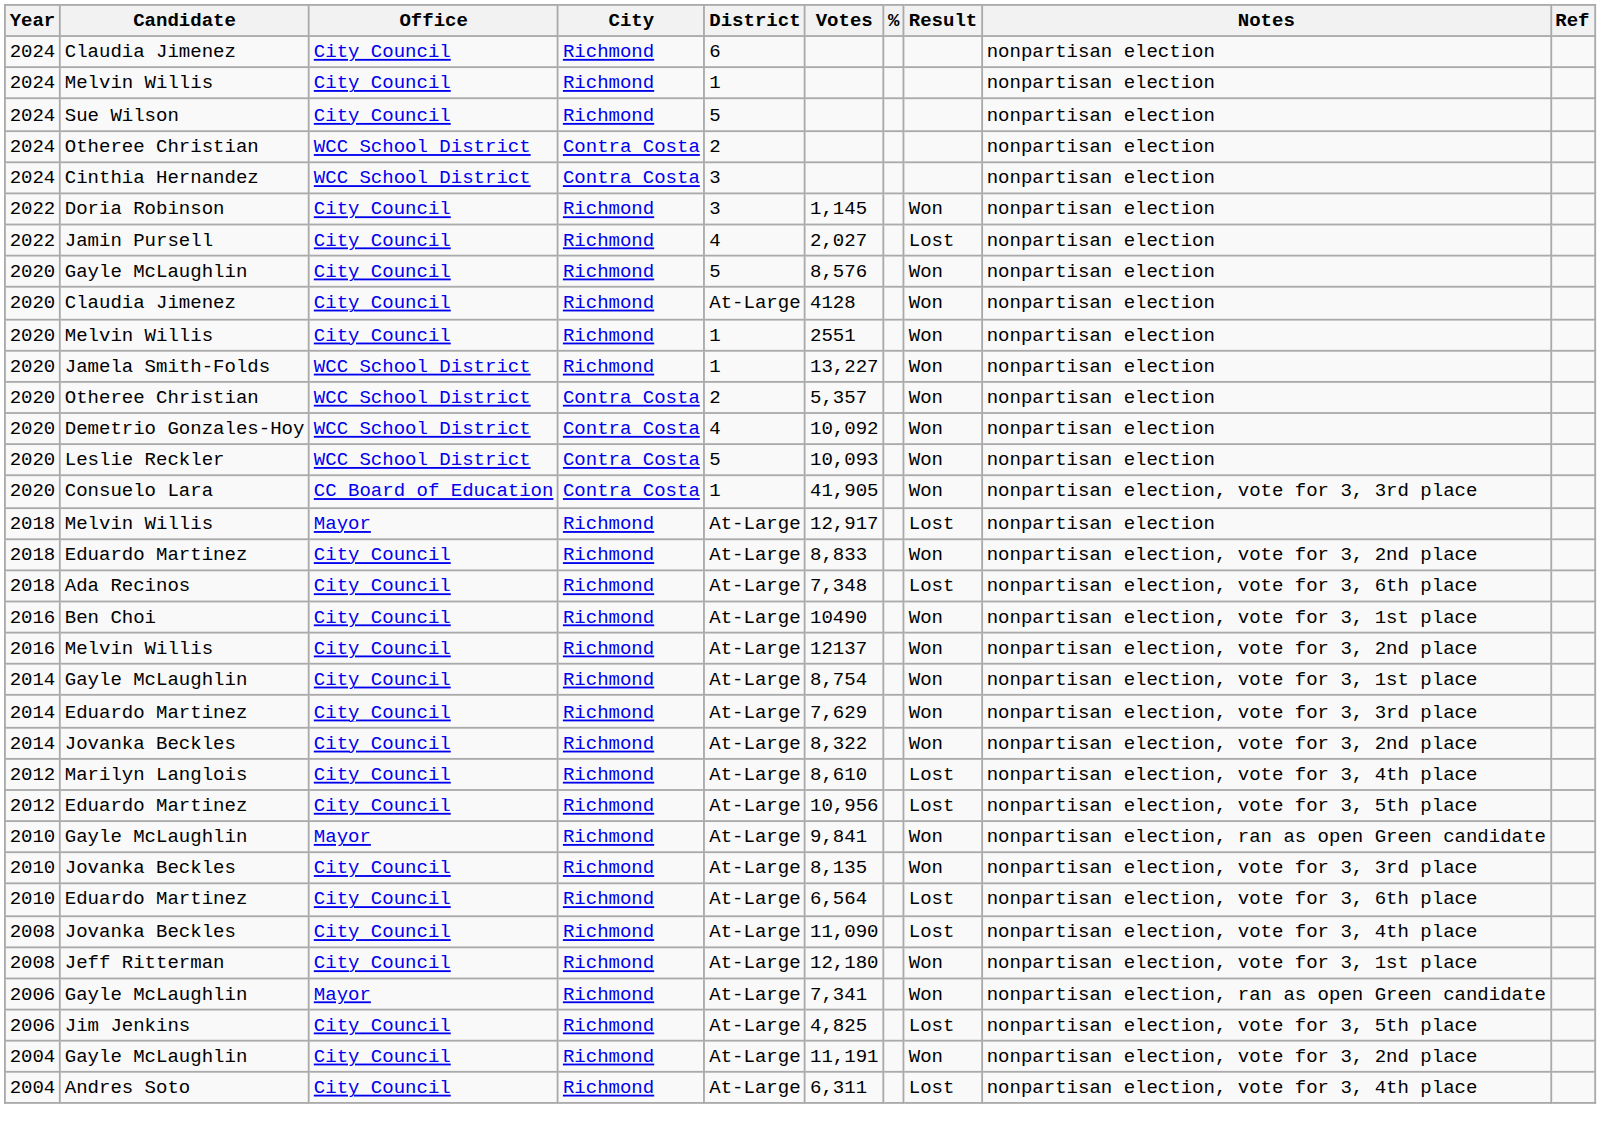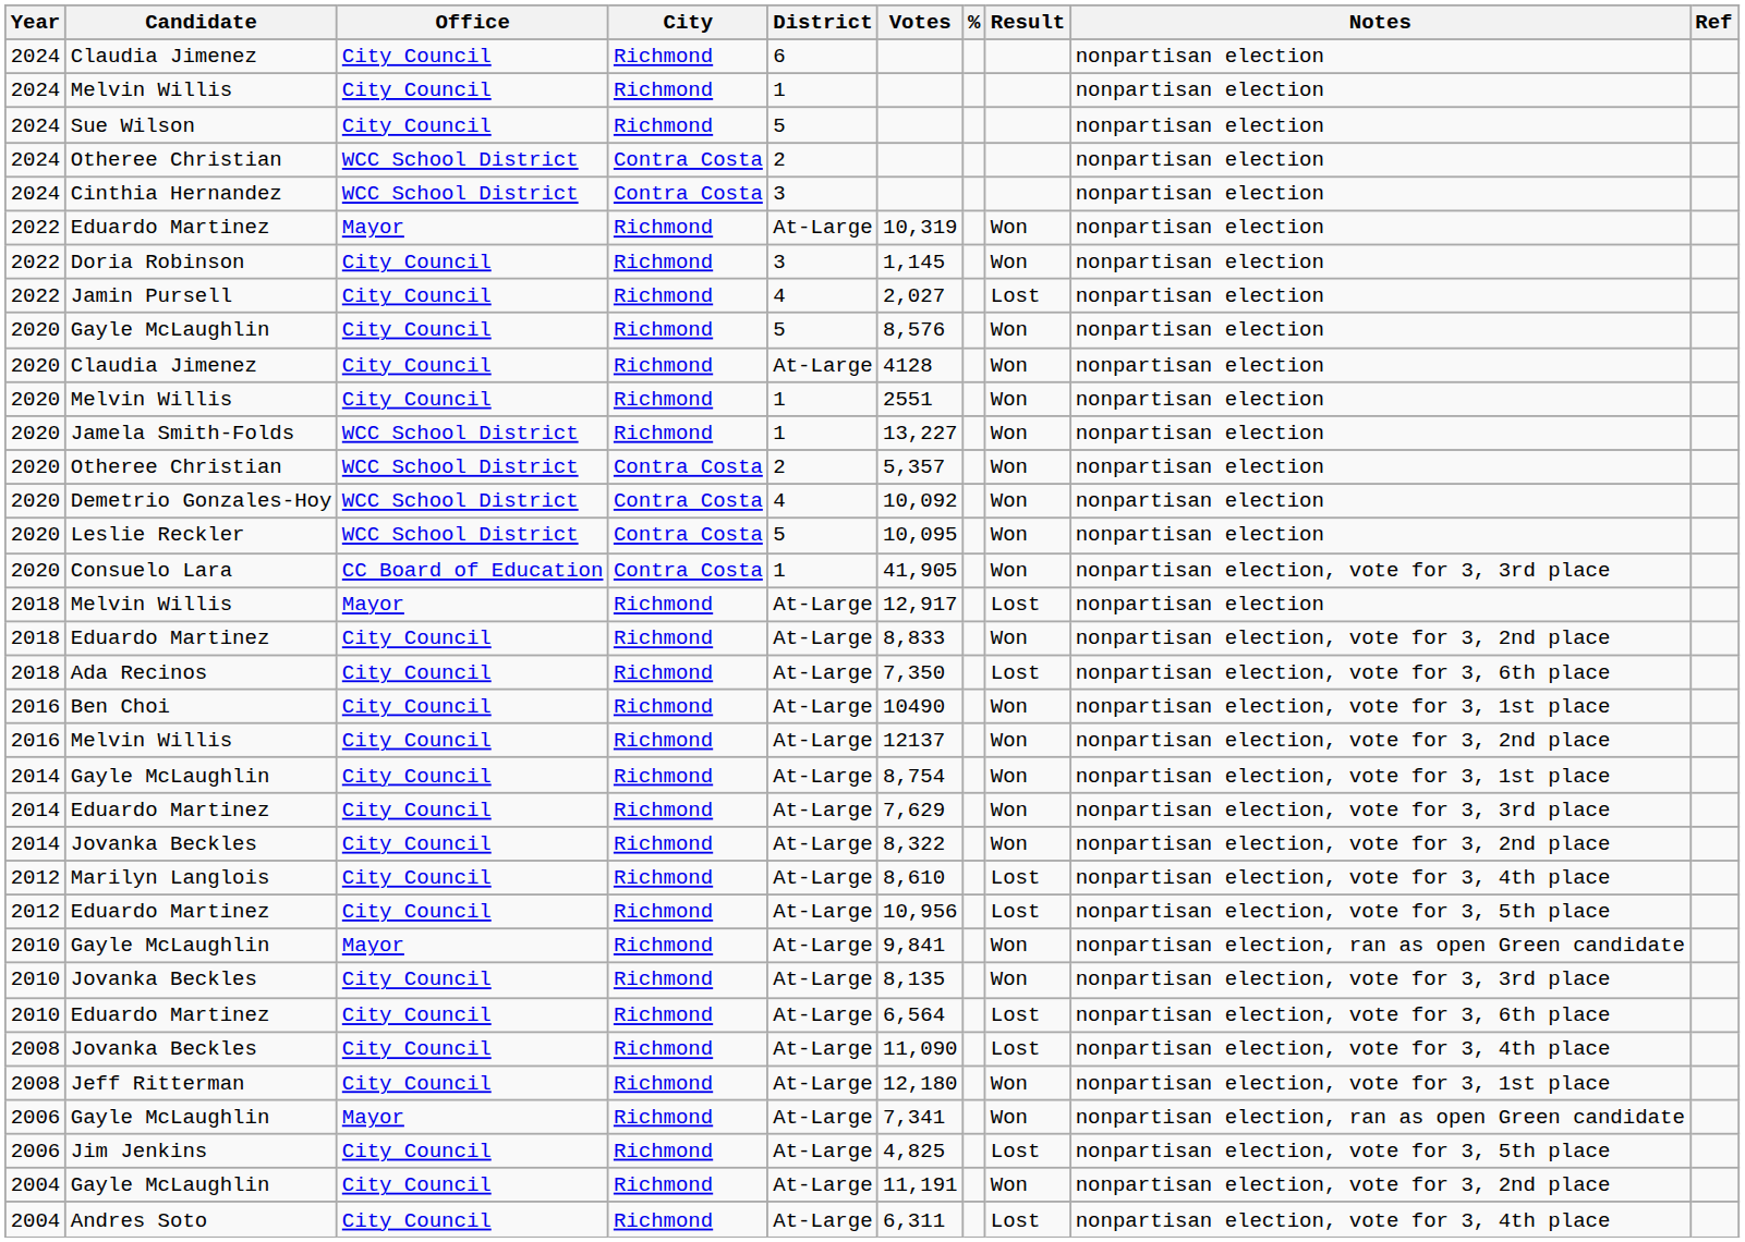 <table class="wikitable sortable" style="font-size:80%">
 <tr>
 <th>Year</th>
 <th>Candidate</th>
 <th>Office</th>
 <th>City</th>
 <th>District</th>
 <th>Votes</th>
 <th>%</th>
 <th>Result</th>
 <th>Notes</th>
 <th>Ref</th>
 </tr>
 <tr>
 <td>2024</td>
 <td>Claudia Jimenez</td>
 <td><a href='#'>City Council</a></td>
 <td><a href='#'>Richmond</a></td>
 <td>6</td>
 <td></td>
 <td></td>
 <td></td>
 <td>nonpartisan election</td>
 <td></td>
 </tr>
 <tr>
 <td>2024</td>
 <td>Melvin Willis</td>
 <td><a href='#'>City Council</a></td>
 <td><a href='#'>Richmond</a></td>
 <td>1</td>
 <td></td>
 <td></td>
 <td></td>
 <td>nonpartisan election</td>
 <td></td>
 </tr>
 <tr>
 <td>2024</td>
 <td>Sue Wilson</td>
 <td><a href='#'>City Council</a></td>
 <td><a href='#'>Richmond</a></td>
 <td>5</td>
 <td></td>
 <td></td>
 <td></td>
 <td>nonpartisan election</td>
 <td></td>
 </tr>
 <tr>
 <td>2024</td>
 <td>Otheree Christian</td>
 <td><a href='#'>WCC School District</a></td>
 <td><a href='#'>Contra Costa</a></td>
 <td>2</td>
 <td></td>
 <td></td>
 <td></td>
 <td>nonpartisan election</td>
 <td></td>
 </tr>
 <tr>
 <td>2024</td>
 <td>Cinthia Hernandez</td>
 <td><a href='#'>WCC School District</a></td>
 <td><a href='#'>Contra Costa</a></td>
 <td>3</td>
 <td></td>
 <td></td>
 <td></td>
+<td>nonpartisan election</td>
+<td></td>
+</tr>
+<tr>
+<td>2022</td>
+<td>Eduardo Martinez</td>
+<td><a href='#'>Mayor</a></td>
+<td><a href='#'>Richmond</a></td>
+<td>At-Large</td>
+<td>10,319</td>
+<td></td>
+<td> Won</td>
 <td>nonpartisan election</td>
 <td></td>
 </tr>
 <tr>
 <td>2022</td>
 <td>Doria Robinson</td>
 <td><a href='#'>City Council</a></td>
 <td><a href='#'>Richmond</a></td>
 <td>3</td>
 <td>1,145</td>
 <td></td>
 <td> Won</td>
 <td>nonpartisan election</td>
 <td></td>
 </tr>
 <tr>
 <td>2022</td>
 <td>Jamin Pursell</td>
 <td><a href='#'>City Council</a></td>
 <td><a href='#'>Richmond</a></td>
 <td>4</td>
 <td>2,027</td>
 <td></td>
 <td> Lost</td>
 <td>nonpartisan election</td>
 <td></td>
 </tr>
 <tr>
 <td>2020</td>
 <td>Gayle McLaughlin</td>
 <td><a href='#'>City Council</a></td>
 <td><a href='#'>Richmond</a></td>
 <td>5</td>
 <td>8,576</td>
 <td></td>
 <td> Won</td>
 <td>nonpartisan election</td>
 <td></td>
 </tr>
 <tr>
 <td>2020</td>
 <td>Claudia Jimenez</td>
 <td><a href='#'>City Council</a></td>
 <td><a href='#'>Richmond</a></td>
 <td>At-Large</td>
 <td>4128</td>
 <td></td>
 <td> Won</td>
 <td>nonpartisan election</td>
 <td></td>
 </tr>
 <tr>
 <td>2020</td>
 <td>Melvin Willis</td>
 <td><a href='#'>City Council</a></td>
 <td><a href='#'>Richmond</a></td>
 <td>1</td>
 <td>2551</td>
 <td></td>
 <td> Won</td>
 <td>nonpartisan election</td>
 <td></td>
 </tr>
 <tr>
 <td>2020</td>
 <td>Jamela Smith-Folds</td>
 <td><a href='#'>WCC School District</a></td>
 <td><a href='#'>Richmond</a></td>
 <td>1</td>
 <td>13,227</td>
 <td></td>
 <td> Won</td>
 <td>nonpartisan election</td>
 <td></td>
 </tr>
 <tr>
 <td>2020</td>
 <td>Otheree Christian</td>
 <td><a href='#'>WCC School District</a></td>
 <td><a href='#'>Contra Costa</a></td>
 <td>2</td>
 <td>5,357</td>
 <td></td>
 <td> Won</td>
 <td>nonpartisan election</td>
 <td></td>
 </tr>
 <tr>
 <td>2020</td>
 <td>Demetrio Gonzales-Hoy</td>
 <td><a href='#'>WCC School District</a></td>
 <td><a href='#'>Contra Costa</a></td>
 <td>4</td>
 <td>10,092</td>
 <td></td>
 <td> Won</td>
 <td>nonpartisan election</td>
 <td></td>
 </tr>
 <tr>
 <td>2020</td>
 <td>Leslie Reckler</td>
 <td><a href='#'>WCC School District</a></td>
 <td><a href='#'>Contra Costa</a></td>
 <td>5</td>
-<td>10,093</td>
+<td>10,095</td>
 <td></td>
 <td> Won</td>
 <td>nonpartisan election</td>
 <td></td>
 </tr>
 <tr>
 <td>2020</td>
 <td>Consuelo Lara</td>
 <td><a href='#'>CC Board of Education</a></td>
 <td><a href='#'>Contra Costa</a></td>
 <td>1</td>
 <td>41,905</td>
 <td></td>
 <td> Won</td>
 <td>nonpartisan election, vote for 3, 3rd place</td>
 <td></td>
 </tr>
 <tr>
 <td>2018</td>
 <td>Melvin Willis</td>
 <td><a href='#'>Mayor</a></td>
 <td><a href='#'>Richmond</a></td>
 <td>At-Large</td>
 <td>12,917</td>
 <td></td>
 <td> Lost</td>
 <td>nonpartisan election</td>
 <td></td>
 </tr>
 <tr>
 <td>2018</td>
 <td>Eduardo Martinez</td>
 <td><a href='#'>City Council</a></td>
 <td><a href='#'>Richmond</a></td>
 <td>At-Large</td>
 <td>8,833</td>
 <td></td>
 <td> Won</td>
 <td>nonpartisan election, vote for 3, 2nd place</td>
 <td></td>
 </tr>
 <tr>
 <td>2018</td>
 <td>Ada Recinos</td>
 <td><a href='#'>City Council</a></td>
 <td><a href='#'>Richmond</a></td>
 <td>At-Large</td>
-<td>7,348</td>
+<td>7,350</td>
 <td></td>
 <td> Lost</td>
 <td>nonpartisan election, vote for 3, 6th place</td>
 <td></td>
 </tr>
 <tr>
 <td>2016</td>
 <td>Ben Choi</td>
 <td><a href='#'>City Council</a></td>
 <td><a href='#'>Richmond</a></td>
 <td>At-Large</td>
 <td>10490</td>
 <td></td>
 <td> Won</td>
 <td>nonpartisan election, vote for 3, 1st place</td>
 <td></td>
 </tr>
 <tr>
 <td>2016</td>
 <td>Melvin Willis</td>
 <td><a href='#'>City Council</a></td>
 <td><a href='#'>Richmond</a></td>
 <td>At-Large</td>
 <td>12137</td>
 <td></td>
 <td> Won</td>
 <td>nonpartisan election, vote for 3, 2nd place</td>
 <td></td>
 </tr>
 <tr>
 <td>2014</td>
 <td>Gayle McLaughlin</td>
 <td><a href='#'>City Council</a></td>
 <td><a href='#'>Richmond</a></td>
 <td>At-Large</td>
 <td>8,754</td>
 <td></td>
 <td> Won</td>
 <td>nonpartisan election, vote for 3, 1st place</td>
 <td></td>
 </tr>
 <tr>
 <td>2014</td>
 <td>Eduardo Martinez</td>
 <td><a href='#'>City Council</a></td>
 <td><a href='#'>Richmond</a></td>
 <td>At-Large</td>
 <td>7,629</td>
 <td></td>
 <td> Won</td>
 <td>nonpartisan election, vote for 3, 3rd place</td>
 <td></td>
 </tr>
 <tr>
 <td>2014</td>
 <td>Jovanka Beckles</td>
 <td><a href='#'>City Council</a></td>
 <td><a href='#'>Richmond</a></td>
 <td>At-Large</td>
 <td>8,322</td>
 <td></td>
 <td> Won</td>
 <td>nonpartisan election, vote for 3, 2nd place</td>
 <td></td>
 </tr>
 <tr>
 <td>2012</td>
 <td>Marilyn Langlois</td>
 <td><a href='#'>City Council</a></td>
 <td><a href='#'>Richmond</a></td>
 <td>At-Large</td>
 <td>8,610</td>
 <td></td>
 <td> Lost</td>
 <td>nonpartisan election, vote for 3, 4th place</td>
 <td></td>
 </tr>
 <tr>
 <td>2012</td>
 <td>Eduardo Martinez</td>
 <td><a href='#'>City Council</a></td>
 <td><a href='#'>Richmond</a></td>
 <td>At-Large</td>
 <td>10,956</td>
 <td></td>
 <td> Lost</td>
 <td>nonpartisan election, vote for 3, 5th place</td>
 <td></td>
 </tr>
 <tr>
 <td>2010</td>
 <td>Gayle McLaughlin</td>
 <td><a href='#'>Mayor</a></td>
 <td><a href='#'>Richmond</a></td>
 <td>At-Large</td>
 <td>9,841</td>
 <td></td>
 <td> Won</td>
 <td>nonpartisan election, ran as open Green candidate</td>
 <td></td>
 </tr>
 <tr>
 <td>2010</td>
 <td>Jovanka Beckles</td>
 <td><a href='#'>City Council</a></td>
 <td><a href='#'>Richmond</a></td>
 <td>At-Large</td>
 <td>8,135</td>
 <td></td>
 <td> Won</td>
 <td>nonpartisan election, vote for 3, 3rd place</td>
 <td></td>
 </tr>
 <tr>
 <td>2010</td>
 <td>Eduardo Martinez</td>
 <td><a href='#'>City Council</a></td>
 <td><a href='#'>Richmond</a></td>
 <td>At-Large</td>
 <td>6,564</td>
 <td></td>
 <td> Lost</td>
 <td>nonpartisan election, vote for 3, 6th place</td>
 <td></td>
 </tr>
 <tr>
 <td>2008</td>
 <td>Jovanka Beckles</td>
 <td><a href='#'>City Council</a></td>
 <td><a href='#'>Richmond</a></td>
 <td>At-Large</td>
 <td>11,090</td>
 <td></td>
 <td> Lost</td>
 <td>nonpartisan election, vote for 3, 4th place</td>
 <td></td>
 </tr>
 <tr>
 <td>2008</td>
 <td>Jeff Ritterman</td>
 <td><a href='#'>City Council</a></td>
 <td><a href='#'>Richmond</a></td>
 <td>At-Large</td>
 <td>12,180</td>
 <td></td>
 <td> Won</td>
 <td>nonpartisan election, vote for 3, 1st place</td>
 <td></td>
 </tr>
 <tr>
 <td>2006</td>
 <td>Gayle McLaughlin</td>
 <td><a href='#'>Mayor</a></td>
 <td><a href='#'>Richmond</a></td>
 <td>At-Large</td>
 <td>7,341</td>
 <td></td>
 <td> Won</td>
 <td>nonpartisan election, ran as open Green candidate</td>
 <td></td>
 </tr>
 <tr>
 <td>2006</td>
 <td>Jim Jenkins</td>
 <td><a href='#'>City Council</a></td>
 <td><a href='#'>Richmond</a></td>
 <td>At-Large</td>
 <td>4,825</td>
 <td></td>
 <td> Lost</td>
 <td>nonpartisan election, vote for 3, 5th place</td>
 <td></td>
 </tr>
 <tr>
 <td>2004</td>
 <td>Gayle McLaughlin</td>
 <td><a href='#'>City Council</a></td>
 <td><a href='#'>Richmond</a></td>
 <td>At-Large</td>
 <td>11,191</td>
 <td></td>
 <td> Won</td>
 <td>nonpartisan election, vote for 3, 2nd place</td>
 <td></td>
 </tr>
 <tr>
 <td>2004</td>
 <td>Andres Soto</td>
 <td><a href='#'>City Council</a></td>
 <td><a href='#'>Richmond</a></td>
 <td>At-Large</td>
 <td>6,311</td>
 <td></td>
 <td> Lost</td>
 <td>nonpartisan election, vote for 3, 4th place</td>
 <td></td>
 </tr>
 </table>
